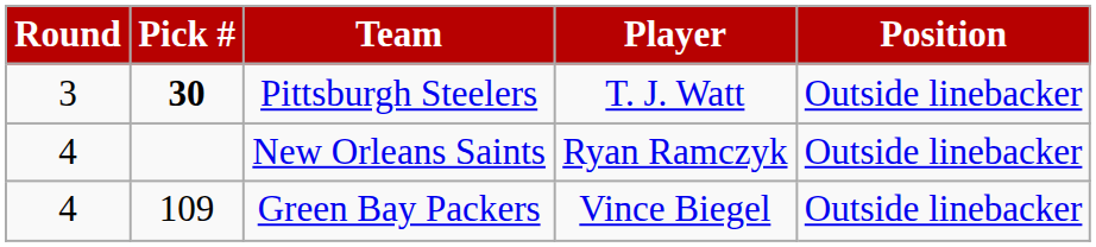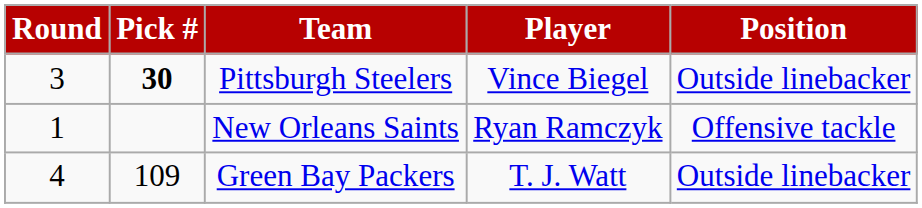 <table class="wikitable" style="text-align:center">
 <tr>
 <th style="background:#B70101; color:white">Round</th>
 <th style="background:#B70101; color:white">Pick #</th>
 <th style="background:#B70101; color:white">Team</th>
 <th style="background:#B70101; color:white">Player</th>
 <th style="background:#B70101; color:white">Position</th>
 </tr>
 <tr>
 <td>3</td>
 <td><strong>30</strong></td>
 <td><a href='#'>Pittsburgh Steelers</a></td>
-<td><a href='#'>T. J. Watt</a></td>
+<td><a href='#'>Vince Biegel</a></td>
 <td><a href='#'>Outside linebacker</a></td>
 </tr>
 <tr>
-<td>4</td>
+<td>1</td>
 <td></td>
 <td><a href='#'>New Orleans Saints</a></td>
 <td><a href='#'>Ryan Ramczyk</a></td>
-<td><a href='#'>Outside linebacker</a></td>
+<td><a href='#'>Offensive tackle</a></td>
 </tr>
 <tr>
 <td>4</td>
 <td>109</td>
 <td><a href='#'>Green Bay Packers</a></td>
-<td><a href='#'>Vince Biegel</a></td>
+<td><a href='#'>T. J. Watt</a></td>
 <td><a href='#'>Outside linebacker</a></td>
 </tr>
 </table>
